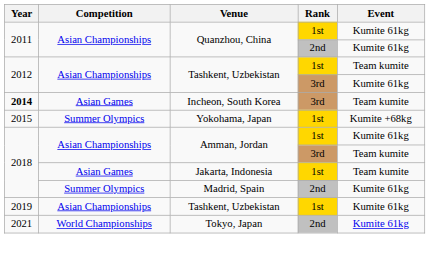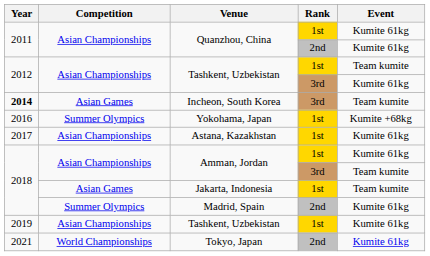 <table class="wikitable sortable" width=45% style="font-size:90%; text-align:center;">
 <tr>
 <th>Year</th>
 <th>Competition</th>
 <th>Venue</th>
 <th>Rank</th>
 <th>Event</th>
 </tr>
 <tr>
 <td rowspan=2>2011</td>
 <td rowspan=2><a href='#'>Asian Championships</a></td>
 <td rowspan=2>Quanzhou, China</td>
 <td bgcolor="gold">1st</td>
 <td>Kumite 61kg</td>
 </tr>
 <tr>
 <td bgcolor="silver">2nd</td>
 <td>Kumite 61kg</td>
 </tr>
 <tr>
 <td rowspan=2>2012</td>
 <td rowspan=2><a href='#'>Asian Championships</a></td>
 <td rowspan=2>Tashkent, Uzbekistan</td>
 <td bgcolor="gold">1st</td>
 <td>Team kumite</td>
 </tr>
 <tr>
 <td bgcolor="cc9966">3rd</td>
 <td>Kumite 61kg</td>
 </tr>
 <tr>
 <td><strong>2014</strong></td>
 <td><a href='#'>Asian Games</a></td>
 <td>Incheon, South Korea</td>
 <td bgcolor="cc9966">3rd</td>
 <td>Team kumite</td>
 </tr>
 <tr>
-<td>2015</td>
+<td>2016</td>
 <td><a href='#'>Summer Olympics</a></td>
 <td>Yokohama, Japan</td>
 <td bgcolor="gold">1st</td>
 <td>Kumite +68kg</td>
+</tr>
+<tr>
+<td>2017</td>
+<td><a href='#'>Asian Championships</a></td>
+<td>Astana, Kazakhstan</td>
+<td bgcolor="gold">1st</td>
+<td>Kumite 61kg</td>
 </tr>
 <tr>
 <td rowspan=4>2018</td>
 <td rowspan=2><a href='#'>Asian Championships</a></td>
 <td rowspan=2>Amman, Jordan</td>
 <td bgcolor="gold">1st</td>
 <td>Kumite 61kg</td>
 </tr>
 <tr>
 <td bgcolor="cc9966">3rd</td>
 <td>Team kumite</td>
 </tr>
 <tr>
 <td><a href='#'>Asian Games</a></td>
 <td>Jakarta, Indonesia</td>
 <td bgcolor="gold">1st</td>
 <td>Team kumite</td>
 </tr>
 <tr>
 <td><a href='#'>Summer Olympics</a></td>
 <td>Madrid, Spain</td>
 <td bgcolor="silver">2nd</td>
 <td>Kumite 61kg</td>
 </tr>
 <tr>
 <td>2019</td>
 <td><a href='#'>Asian Championships</a></td>
 <td>Tashkent, Uzbekistan</td>
 <td bgcolor="gold">1st</td>
 <td>Kumite 61kg</td>
 </tr>
 <tr>
 <td>2021</td>
 <td><a href='#'>World Championships</a></td>
 <td>Tokyo, Japan</td>
 <td bgcolor="silver">2nd</td>
 <td><a href='#'>Kumite 61kg</a></td>
 </tr>
 </table>
